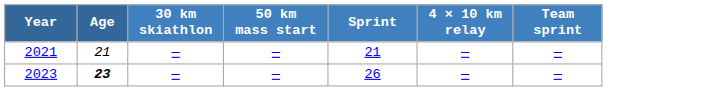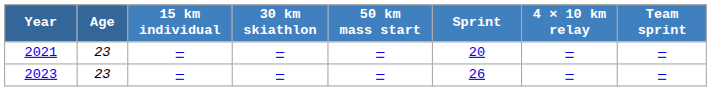 <table class="wikitable" style="font-size:95%; text-align:center; border:grey solid 1px; border-collapse:collapse; background:#ffffff;">
 <tr>
 <th style="background-color:#369; color:white; width:60px;"> Year </th>
 <th style="background-color:#369; color:white; width:40px;"> Age </th>
+<th style="background-color:#4180be; color:white; width:75px;"> 15 km <br> individual </th>
 <th style="background-color:#4180be; color:white; width:75px;"> 30 km <br> skiathlon </th>
 <th style="background-color:#4180be; color:white; width:75px;"> 50 km <br> mass start </th>
 <th style="background-color:#4180be; color:white; width:75px;"> Sprint </th>
 <th style="background-color:#4180be; color:white; width:75px;"> 4 × 10 km <br> relay </th>
 <th style="background-color:#4180be; color:white; width:75px;"> Team <br> sprint </th>
 </tr>
 <tr>
 <td><a href='#'>2021</a></td>
-<td><em>21</em></td>
+<td><em>23</em></td>
 <td><a href='#'>—</a></td>
 <td><a href='#'>—</a></td>
-<td><a href='#'>21</a></td>
+<td><a href='#'>—</a></td>
+<td><a href='#'>20</a></td>
 <td><a href='#'>—</a></td>
 <td><a href='#'>—</a></td>
 </tr>
 <tr>
 <td><a href='#'>2023</a></td>
-<td><strong><em>23</em></strong></td>
+<td><em>23</em></td>
+<td><a href='#'>—</a></td>
 <td><a href='#'>—</a></td>
 <td><a href='#'>—</a></td>
 <td><a href='#'>26</a></td>
 <td><a href='#'>—</a></td>
 <td><a href='#'>—</a></td>
 </tr>
 </table>
